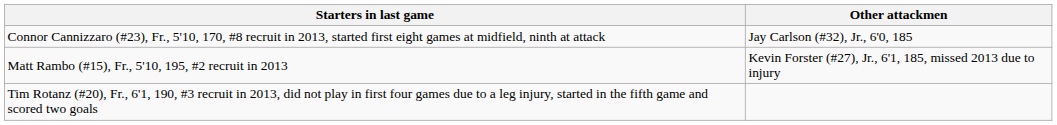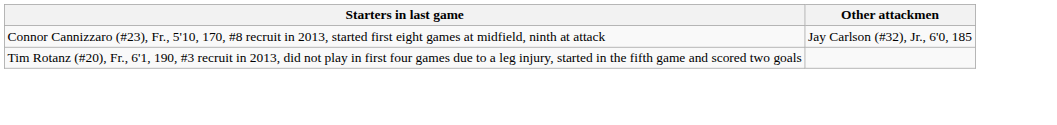 <table class="wikitable">
 <tr>
 <th>Starters in last game</th>
 <th>Other attackmen</th>
 </tr>
 <tr>
 <td>Connor Cannizzaro (#23), Fr., 5'10, 170, #8 recruit in 2013, started first eight games at midfield, ninth at attack</td>
 <td>Jay Carlson (#32), Jr., 6'0, 185</td>
 </tr>
 <tr>
-<td>Matt Rambo (#15), Fr., 5'10, 195, #2 recruit in 2013</td>
-<td>Kevin Forster (#27), Jr., 6'1, 185, missed 2013 due to injury</td>
-</tr>
-<tr>
 <td>Tim Rotanz (#20), Fr., 6'1, 190, #3 recruit in 2013, did not play in first four games due to a leg injury, started in the fifth game and scored two goals</td>
 <td></td>
 </tr>
 </table>
